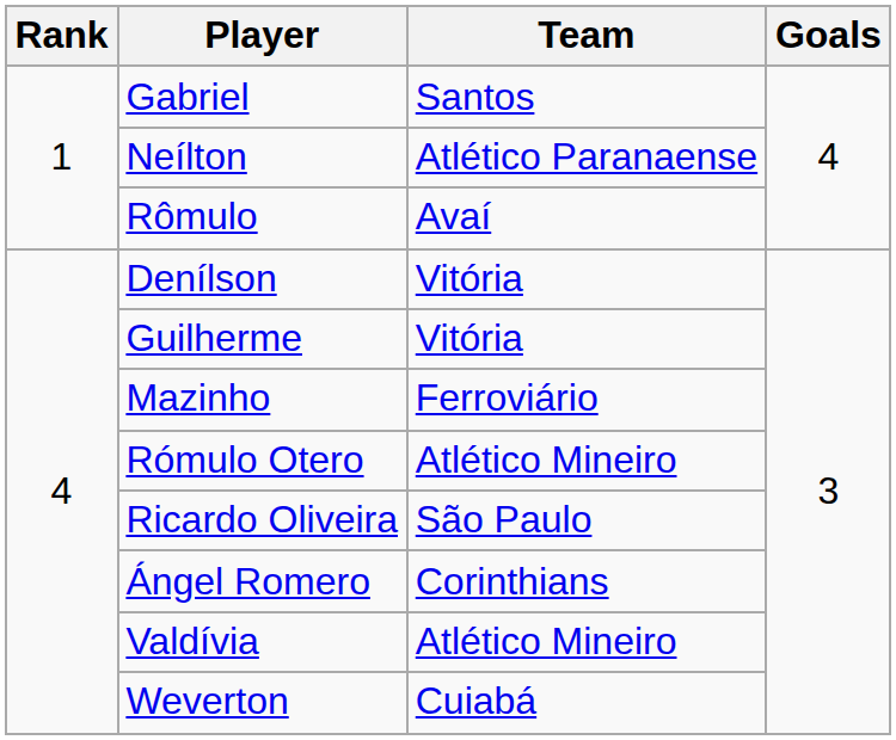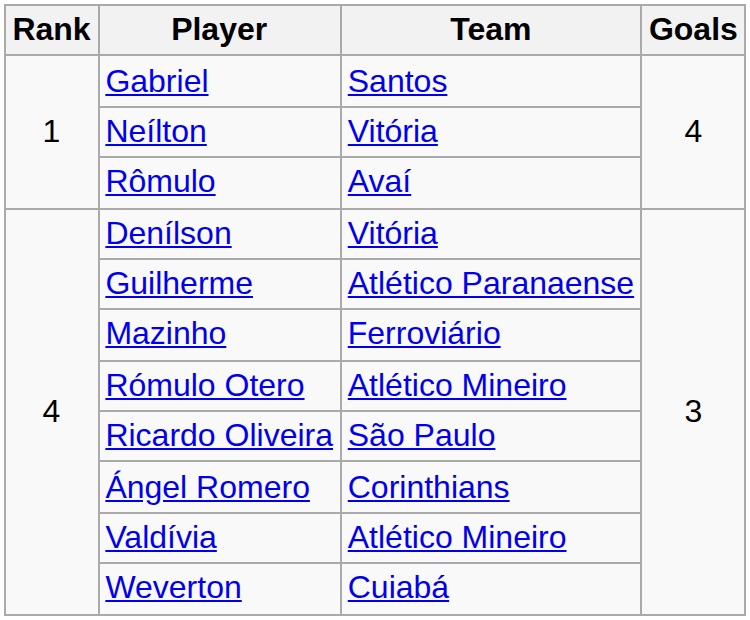 <table class="wikitable" style="text-align:center">
 <tr>
 <th>Rank</th>
 <th>Player</th>
 <th>Team</th>
 <th>Goals</th>
 </tr>
 <tr>
 <td rowspan=3>1</td>
 <td align=left> <a href='#'>Gabriel</a></td>
 <td align=left> <a href='#'>Santos</a></td>
 <td rowspan=3>4</td>
 </tr>
 <tr>
 <td align=left> <a href='#'>Neílton</a></td>
-<td align=left> <a href='#'>Atlético Paranaense</a></td>
+<td align=left> <a href='#'>Vitória</a></td>
 </tr>
 <tr>
 <td align=left> <a href='#'>Rômulo</a></td>
 <td align=left> <a href='#'>Avaí</a></td>
 </tr>
 <tr>
 <td rowspan=8>4</td>
 <td align=left> <a href='#'>Denílson</a></td>
 <td align=left> <a href='#'>Vitória</a></td>
 <td rowspan=8>3</td>
 </tr>
 <tr>
 <td align=left> <a href='#'>Guilherme</a></td>
-<td align=left> <a href='#'>Vitória</a></td>
+<td align=left> <a href='#'>Atlético Paranaense</a></td>
 </tr>
 <tr>
 <td align=left> <a href='#'>Mazinho</a></td>
 <td align=left> <a href='#'>Ferroviário</a></td>
 </tr>
 <tr>
 <td align=left> <a href='#'>Rómulo Otero</a></td>
 <td align=left> <a href='#'>Atlético Mineiro</a></td>
 </tr>
 <tr>
 <td align=left> <a href='#'>Ricardo Oliveira</a></td>
 <td align=left> <a href='#'>São Paulo</a></td>
 </tr>
 <tr>
 <td align=left> <a href='#'>Ángel Romero</a></td>
 <td align=left> <a href='#'>Corinthians</a></td>
 </tr>
 <tr>
 <td align=left> <a href='#'>Valdívia</a></td>
 <td align=left> <a href='#'>Atlético Mineiro</a></td>
 </tr>
 <tr>
 <td align=left> <a href='#'>Weverton</a></td>
 <td align=left> <a href='#'>Cuiabá</a></td>
 </tr>
 </table>
